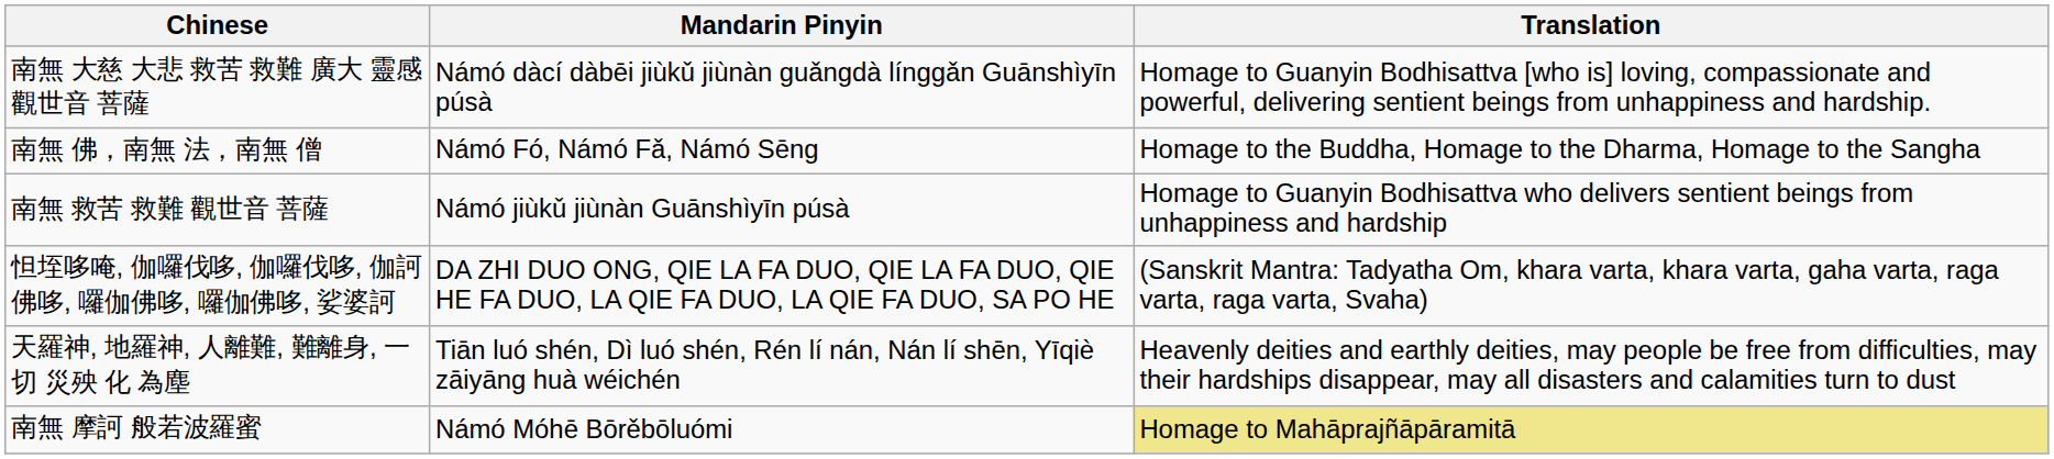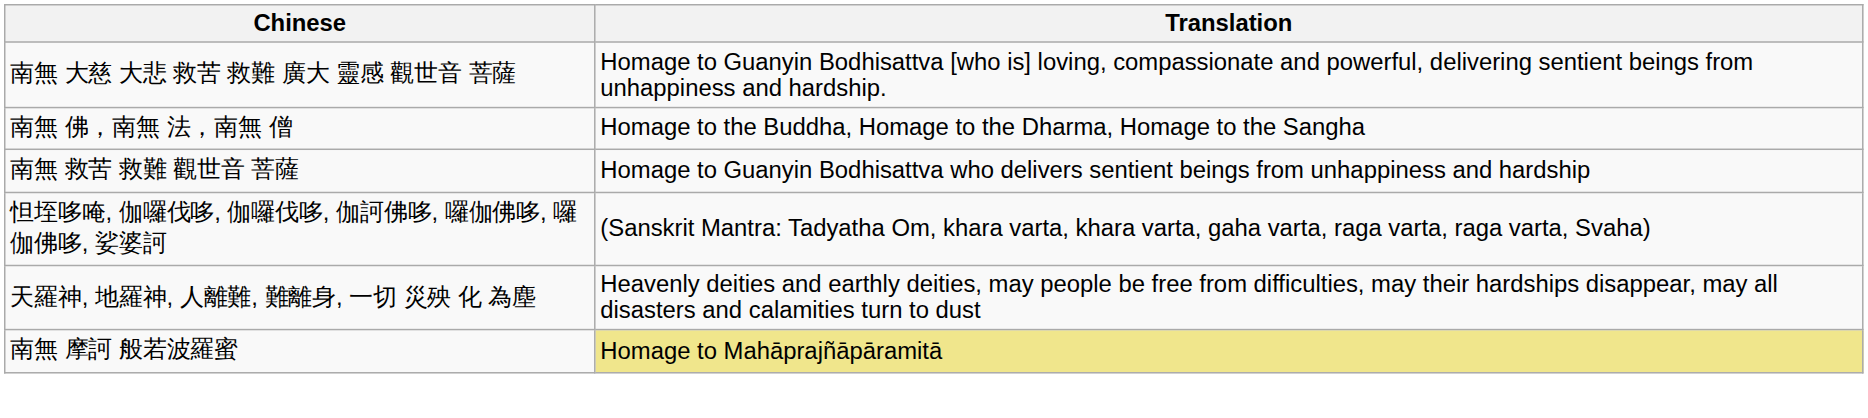 <table class=wikitable>
 <tr>
 <th>Chinese</th>
-<th>Mandarin Pinyin</th>
 <th>Translation</th>
 </tr>
 <tr>
 <td lang=zh>南無 大慈 大悲 救苦 救難 廣大 靈感 觀世音 菩薩</td>
-<td lang=zh-Latn>Námó dàcí dàbēi jiùkǔ jiùnàn guǎngdà línggǎn Guānshìyīn púsà</td>
 <td>Homage to Guanyin Bodhisattva [who is] loving, compassionate and powerful, delivering sentient beings from unhappiness and hardship.</td>
 </tr>
 <tr>
 <td lang=zh>南無 佛，南無 法，南無 僧</td>
-<td lang=zh-Latn>Námó Fó, Námó Fǎ, Námó Sēng</td>
 <td>Homage to the Buddha, Homage to the Dharma, Homage to the Sangha</td>
 </tr>
 <tr>
 <td lang=zh>南無 救苦 救難 觀世音 菩薩</td>
-<td lang=zh-Latn>Námó jiùkǔ jiùnàn Guānshìyīn púsà</td>
 <td>Homage to Guanyin Bodhisattva who delivers sentient beings from unhappiness and hardship</td>
 </tr>
 <tr>
 <td lang=zh>怛垤哆唵, 伽囉伐哆, 伽囉伐哆, 伽訶佛哆, 囉伽佛哆, 囉伽佛哆, 娑婆訶</td>
-<td lang=zh-Latn>DA ZHI DUO ONG, QIE LA FA DUO, QIE LA FA DUO, QIE HE FA DUO, LA QIE FA DUO, LA QIE FA DUO, SA PO HE</td>
 <td>(Sanskrit Mantra: Tadyatha Om, khara varta, khara varta, gaha varta, raga varta, raga varta, Svaha)</td>
 </tr>
 <tr>
 <td lang=zh>天羅神, 地羅神, 人離難, 難離身, 一切 災殃 化 為塵</td>
-<td lang=zh-Latn>Tiān luó shén, Dì luó shén, Rén lí nán, Nán lí shēn, Yīqiè zāiyāng huà wéichén</td>
 <td>Heavenly deities and earthly deities, may people be free from difficulties, may their hardships disappear, may all disasters and calamities turn to dust</td>
 </tr>
 <tr>
 <td lang=zh>南無 摩訶 般若波羅蜜</td>
-<td lang=zh-Latn>Námó Móhē Bōrěbōluómi</td>
 <td style="background: khaki;">Homage to Mahāprajñāpāramitā</td>
 </tr>
 </table>
